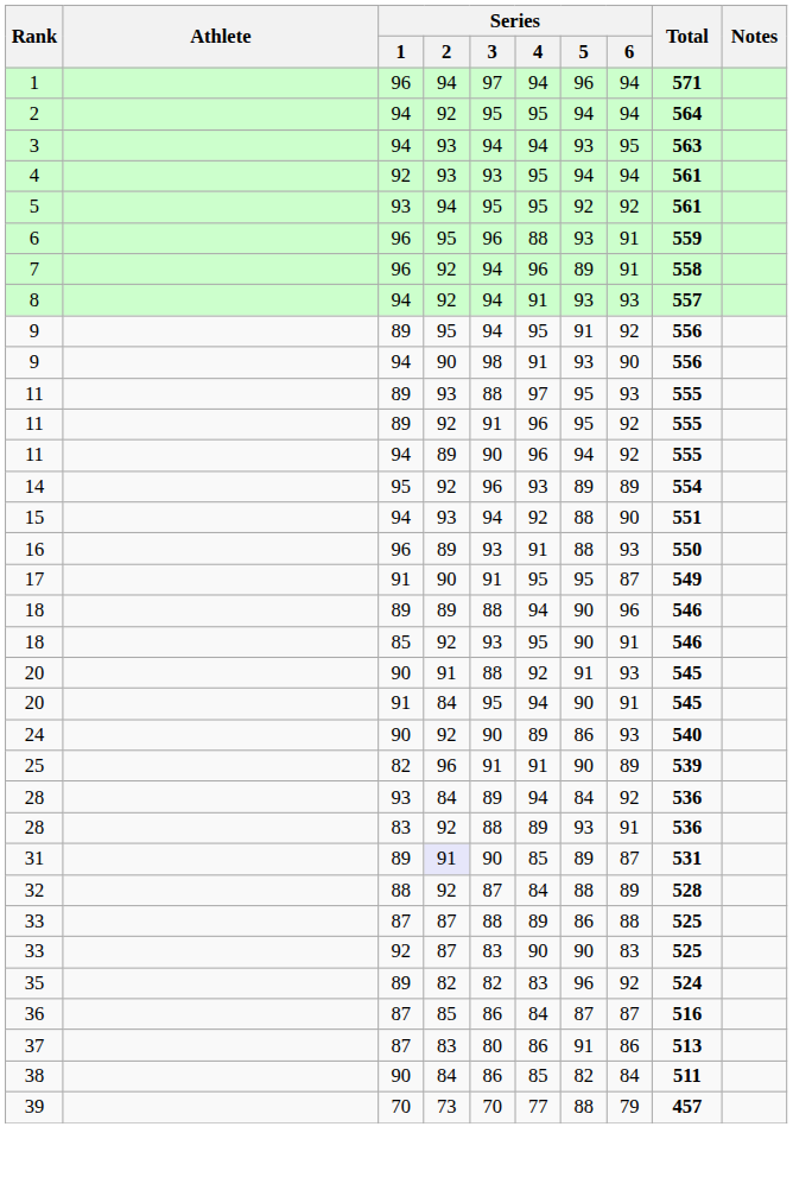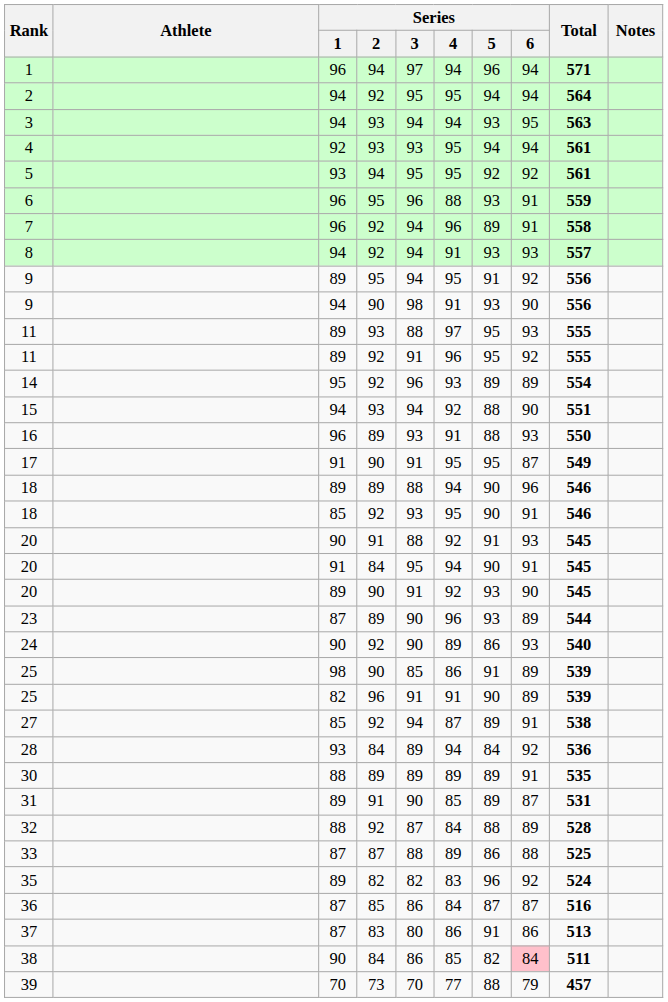 <table class="wikitable" style="text-align:center">
 <tr>
 <th rowspan=2 width=40>Rank</th>
 <th rowspan=2 width=250>Athlete</th>
 <th colspan=6>Series</th>
 <th rowspan=2 width=50>Total</th>
 <th rowspan=2 width=45>Notes</th>
 </tr>
 <tr>
 <th width=30>1</th>
 <th width=30>2</th>
 <th width=30>3</th>
 <th width=30>4</th>
 <th width=30>5</th>
 <th width=30>6</th>
 </tr>
 <tr bgcolor=ccffcc>
 <td>1</td>
 <td align=left></td>
 <td>96</td>
 <td>94</td>
 <td>97</td>
 <td>94</td>
 <td>96</td>
 <td>94</td>
 <td><strong>571</strong></td>
 <td></td>
 </tr>
 <tr bgcolor=ccffcc>
 <td>2</td>
 <td align=left></td>
 <td>94</td>
 <td>92</td>
 <td>95</td>
 <td>95</td>
 <td>94</td>
 <td>94</td>
 <td><strong>564</strong></td>
 <td></td>
 </tr>
 <tr bgcolor=ccffcc>
 <td>3</td>
 <td align=left></td>
 <td>94</td>
 <td>93</td>
 <td>94</td>
 <td>94</td>
 <td>93</td>
 <td>95</td>
 <td><strong>563</strong></td>
 <td></td>
 </tr>
 <tr bgcolor=ccffcc>
 <td>4</td>
 <td align=left></td>
 <td>92</td>
 <td>93</td>
 <td>93</td>
 <td>95</td>
 <td>94</td>
 <td>94</td>
 <td><strong>561</strong></td>
 <td></td>
 </tr>
 <tr bgcolor=ccffcc>
 <td>5</td>
 <td align=left></td>
 <td>93</td>
 <td>94</td>
 <td>95</td>
 <td>95</td>
 <td>92</td>
 <td>92</td>
 <td><strong>561</strong></td>
 <td></td>
 </tr>
 <tr bgcolor=ccffcc>
 <td>6</td>
 <td align=left></td>
 <td>96</td>
 <td>95</td>
 <td>96</td>
 <td>88</td>
 <td>93</td>
 <td>91</td>
 <td><strong>559</strong></td>
 <td></td>
 </tr>
 <tr bgcolor=ccffcc>
 <td>7</td>
 <td align=left></td>
 <td>96</td>
 <td>92</td>
 <td>94</td>
 <td>96</td>
 <td>89</td>
 <td>91</td>
 <td><strong>558</strong></td>
 <td></td>
 </tr>
 <tr bgcolor=ccffcc>
 <td>8</td>
 <td align=left></td>
 <td>94</td>
 <td>92</td>
 <td>94</td>
 <td>91</td>
 <td>93</td>
 <td>93</td>
 <td><strong>557</strong></td>
 <td></td>
 </tr>
 <tr>
 <td>9</td>
 <td align=left></td>
 <td>89</td>
 <td>95</td>
 <td>94</td>
 <td>95</td>
 <td>91</td>
 <td>92</td>
 <td><strong>556</strong></td>
 <td></td>
 </tr>
 <tr>
 <td>9</td>
 <td align=left></td>
 <td>94</td>
 <td>90</td>
 <td>98</td>
 <td>91</td>
 <td>93</td>
 <td>90</td>
 <td><strong>556</strong></td>
 <td></td>
 </tr>
 <tr>
 <td>11</td>
 <td align=left></td>
 <td>89</td>
 <td>93</td>
 <td>88</td>
 <td>97</td>
 <td>95</td>
 <td>93</td>
 <td><strong>555</strong></td>
 <td></td>
 </tr>
 <tr>
 <td>11</td>
 <td align=left></td>
 <td>89</td>
 <td>92</td>
 <td>91</td>
 <td>96</td>
 <td>95</td>
 <td>92</td>
 <td><strong>555</strong></td>
 <td></td>
 </tr>
 <tr>
-<td>11</td>
-<td align=left></td>
-<td>94</td>
-<td>89</td>
-<td>90</td>
-<td>96</td>
-<td>94</td>
-<td>92</td>
-<td><strong>555</strong></td>
-<td></td>
-</tr>
-<tr>
 <td>14</td>
 <td align=left></td>
 <td>95</td>
 <td>92</td>
 <td>96</td>
 <td>93</td>
 <td>89</td>
 <td>89</td>
 <td><strong>554</strong></td>
 <td></td>
 </tr>
 <tr>
 <td>15</td>
 <td align=left></td>
 <td>94</td>
 <td>93</td>
 <td>94</td>
 <td>92</td>
 <td>88</td>
 <td>90</td>
 <td><strong>551</strong></td>
 <td></td>
 </tr>
 <tr>
 <td>16</td>
 <td align=left></td>
 <td>96</td>
 <td>89</td>
 <td>93</td>
 <td>91</td>
 <td>88</td>
 <td>93</td>
 <td><strong>550</strong></td>
 <td></td>
 </tr>
 <tr>
 <td>17</td>
 <td align=left></td>
 <td>91</td>
 <td>90</td>
 <td>91</td>
 <td>95</td>
 <td>95</td>
 <td>87</td>
 <td><strong>549</strong></td>
 <td></td>
 </tr>
 <tr>
 <td>18</td>
 <td align=left></td>
 <td>89</td>
 <td>89</td>
 <td>88</td>
 <td>94</td>
 <td>90</td>
 <td>96</td>
 <td><strong>546</strong></td>
 <td></td>
 </tr>
 <tr>
 <td>18</td>
 <td align=left></td>
 <td>85</td>
 <td>92</td>
 <td>93</td>
 <td>95</td>
 <td>90</td>
 <td>91</td>
 <td><strong>546</strong></td>
 <td></td>
 </tr>
 <tr>
 <td>20</td>
 <td align=left></td>
 <td>90</td>
 <td>91</td>
 <td>88</td>
 <td>92</td>
 <td>91</td>
 <td>93</td>
 <td><strong>545</strong></td>
 <td></td>
 </tr>
 <tr>
 <td>20</td>
 <td align=left></td>
 <td>91</td>
 <td>84</td>
 <td>95</td>
 <td>94</td>
 <td>90</td>
 <td>91</td>
 <td><strong>545</strong></td>
 <td></td>
 </tr>
 <tr>
+<td>20</td>
+<td align=left></td>
+<td>89</td>
+<td>90</td>
+<td>91</td>
+<td>92</td>
+<td>93</td>
+<td>90</td>
+<td><strong>545</strong></td>
+<td></td>
+</tr>
+<tr>
+<td>23</td>
+<td align=left></td>
+<td>87</td>
+<td>89</td>
+<td>90</td>
+<td>96</td>
+<td>93</td>
+<td>89</td>
+<td><strong>544</strong></td>
+<td></td>
+</tr>
+<tr>
 <td>24</td>
 <td align=left></td>
 <td>90</td>
 <td>92</td>
 <td>90</td>
 <td>89</td>
 <td>86</td>
 <td>93</td>
 <td><strong>540</strong></td>
+<td></td>
+</tr>
+<tr>
+<td>25</td>
+<td align=left></td>
+<td>98</td>
+<td>90</td>
+<td>85</td>
+<td>86</td>
+<td>91</td>
+<td>89</td>
+<td><strong>539</strong></td>
 <td></td>
 </tr>
 <tr>
 <td>25</td>
 <td align=left></td>
 <td>82</td>
 <td>96</td>
 <td>91</td>
 <td>91</td>
 <td>90</td>
 <td>89</td>
 <td><strong>539</strong></td>
 <td></td>
 </tr>
 <tr>
+<td>27</td>
+<td align=left></td>
+<td>85</td>
+<td>92</td>
+<td>94</td>
+<td>87</td>
+<td>89</td>
+<td>91</td>
+<td><strong>538</strong></td>
+<td></td>
+</tr>
+<tr>
 <td>28</td>
 <td align=left></td>
 <td>93</td>
 <td>84</td>
 <td>89</td>
 <td>94</td>
 <td>84</td>
 <td>92</td>
 <td><strong>536</strong></td>
 <td></td>
 </tr>
 <tr>
-<td>28</td>
+<td>30</td>
 <td align=left></td>
-<td>83</td>
-<td>92</td>
 <td>88</td>
 <td>89</td>
-<td>93</td>
+<td>89</td>
+<td>89</td>
+<td>89</td>
 <td>91</td>
-<td><strong>536</strong></td>
+<td><strong>535</strong></td>
 <td></td>
 </tr>
 <tr>
 <td>31</td>
 <td align=left></td>
 <td>89</td>
-<td style="background: lavender;">91</td>
+<td>91</td>
 <td>90</td>
 <td>85</td>
 <td>89</td>
 <td>87</td>
 <td><strong>531</strong></td>
 <td></td>
 </tr>
 <tr>
 <td>32</td>
 <td align=left></td>
 <td>88</td>
 <td>92</td>
 <td>87</td>
 <td>84</td>
 <td>88</td>
 <td>89</td>
 <td><strong>528</strong></td>
 <td></td>
 </tr>
 <tr>
 <td>33</td>
 <td align=left></td>
 <td>87</td>
 <td>87</td>
 <td>88</td>
 <td>89</td>
 <td>86</td>
 <td>88</td>
-<td><strong>525</strong></td>
-<td></td>
-</tr>
-<tr>
-<td>33</td>
-<td align=left></td>
-<td>92</td>
-<td>87</td>
-<td>83</td>
-<td>90</td>
-<td>90</td>
-<td>83</td>
 <td><strong>525</strong></td>
 <td></td>
 </tr>
 <tr>
 <td>35</td>
 <td align=left></td>
 <td>89</td>
 <td>82</td>
 <td>82</td>
 <td>83</td>
 <td>96</td>
 <td>92</td>
 <td><strong>524</strong></td>
 <td></td>
 </tr>
 <tr>
 <td>36</td>
 <td align=left></td>
 <td>87</td>
 <td>85</td>
 <td>86</td>
 <td>84</td>
 <td>87</td>
 <td>87</td>
 <td><strong>516</strong></td>
 <td></td>
 </tr>
 <tr>
 <td>37</td>
 <td align=left></td>
 <td>87</td>
 <td>83</td>
 <td>80</td>
 <td>86</td>
 <td>91</td>
 <td>86</td>
 <td><strong>513</strong></td>
 <td></td>
 </tr>
 <tr>
 <td>38</td>
 <td align=left></td>
 <td>90</td>
 <td>84</td>
 <td>86</td>
 <td>85</td>
 <td>82</td>
-<td>84</td>
+<td style="background: pink;">84</td>
 <td><strong>511</strong></td>
 <td></td>
 </tr>
 <tr>
 <td>39</td>
 <td align=left></td>
 <td>70</td>
 <td>73</td>
 <td>70</td>
 <td>77</td>
 <td>88</td>
 <td>79</td>
 <td><strong>457</strong></td>
 <td></td>
 </tr>
 </table>
